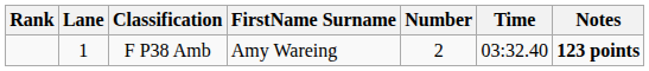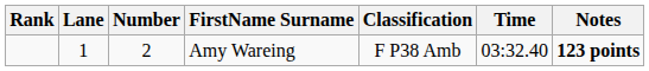 <table class="wikitable sortable" style="text-align:center">
 <tr>
 <th>Rank</th>
 <th>Lane</th>
+<th>Number</th>
+<th>FirstName Surname</th>
 <th>Classification</th>
-<th>FirstName Surname</th>
-<th>Number</th>
 <th>Time</th>
 <th>Notes</th>
 </tr>
 <tr>
 <td></td>
 <td>1</td>
+<td>2</td>
+<td style="text-align:left"> Amy Wareing</td>
 <td>F P38 Amb</td>
-<td style="text-align:left"> Amy Wareing</td>
-<td>2</td>
 <td>03:32.40</td>
 <td><strong>123 points</strong></td>
 </tr>
 </table>
